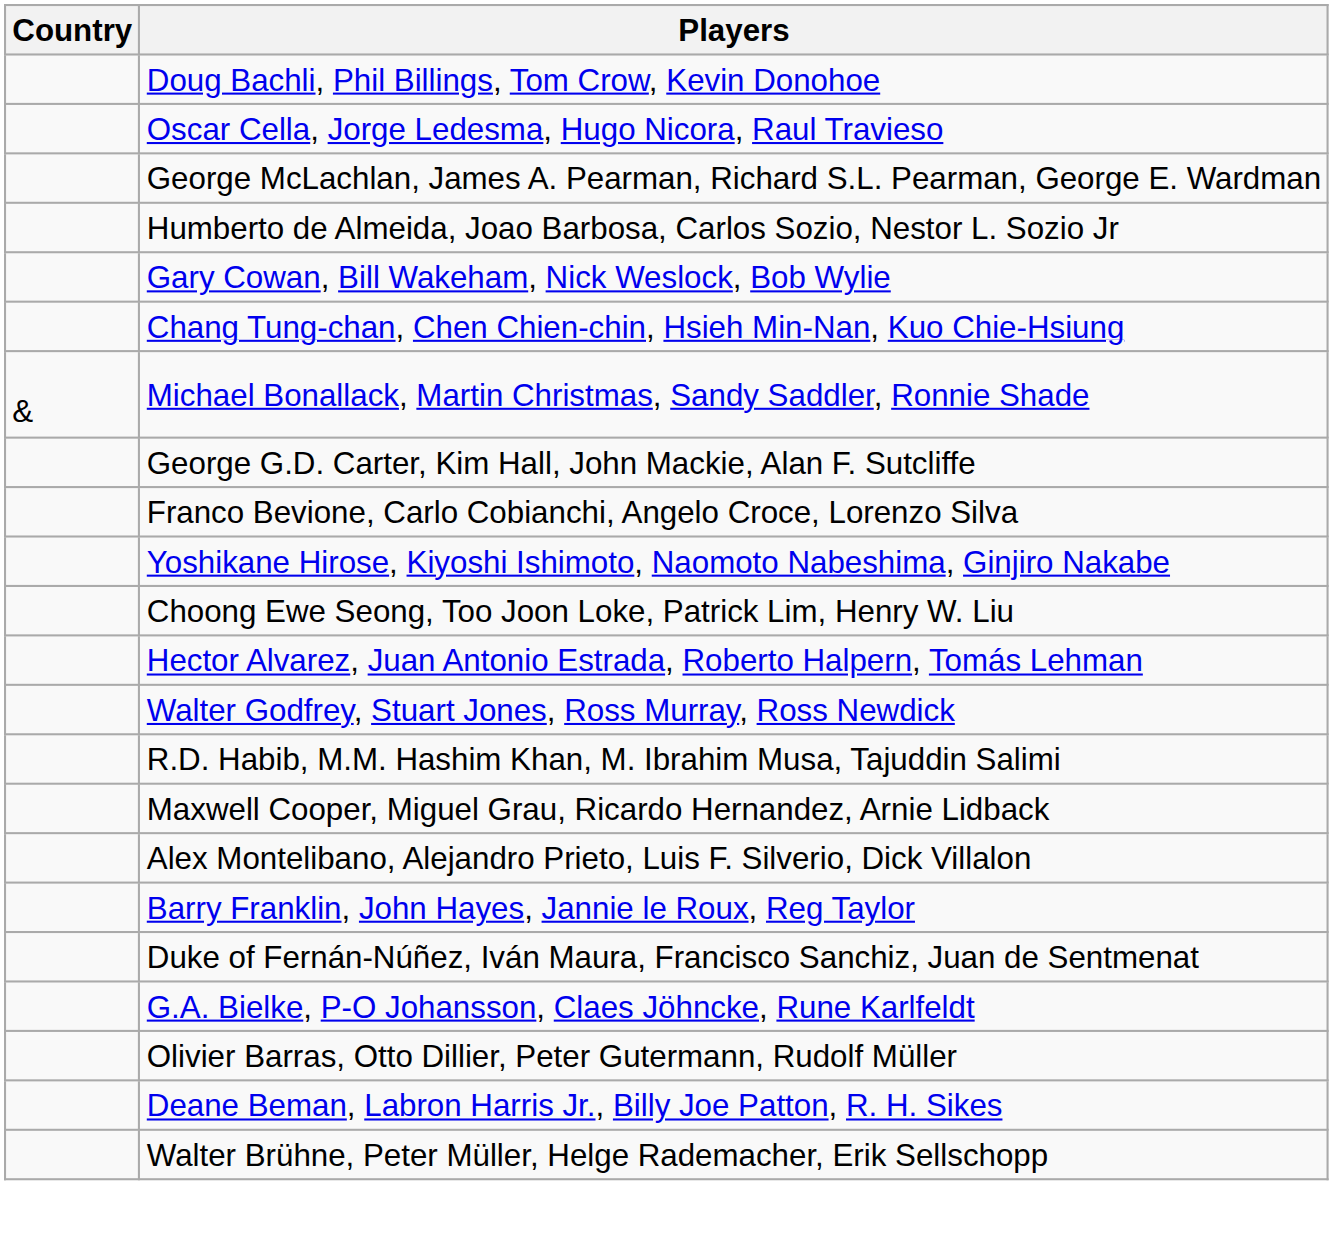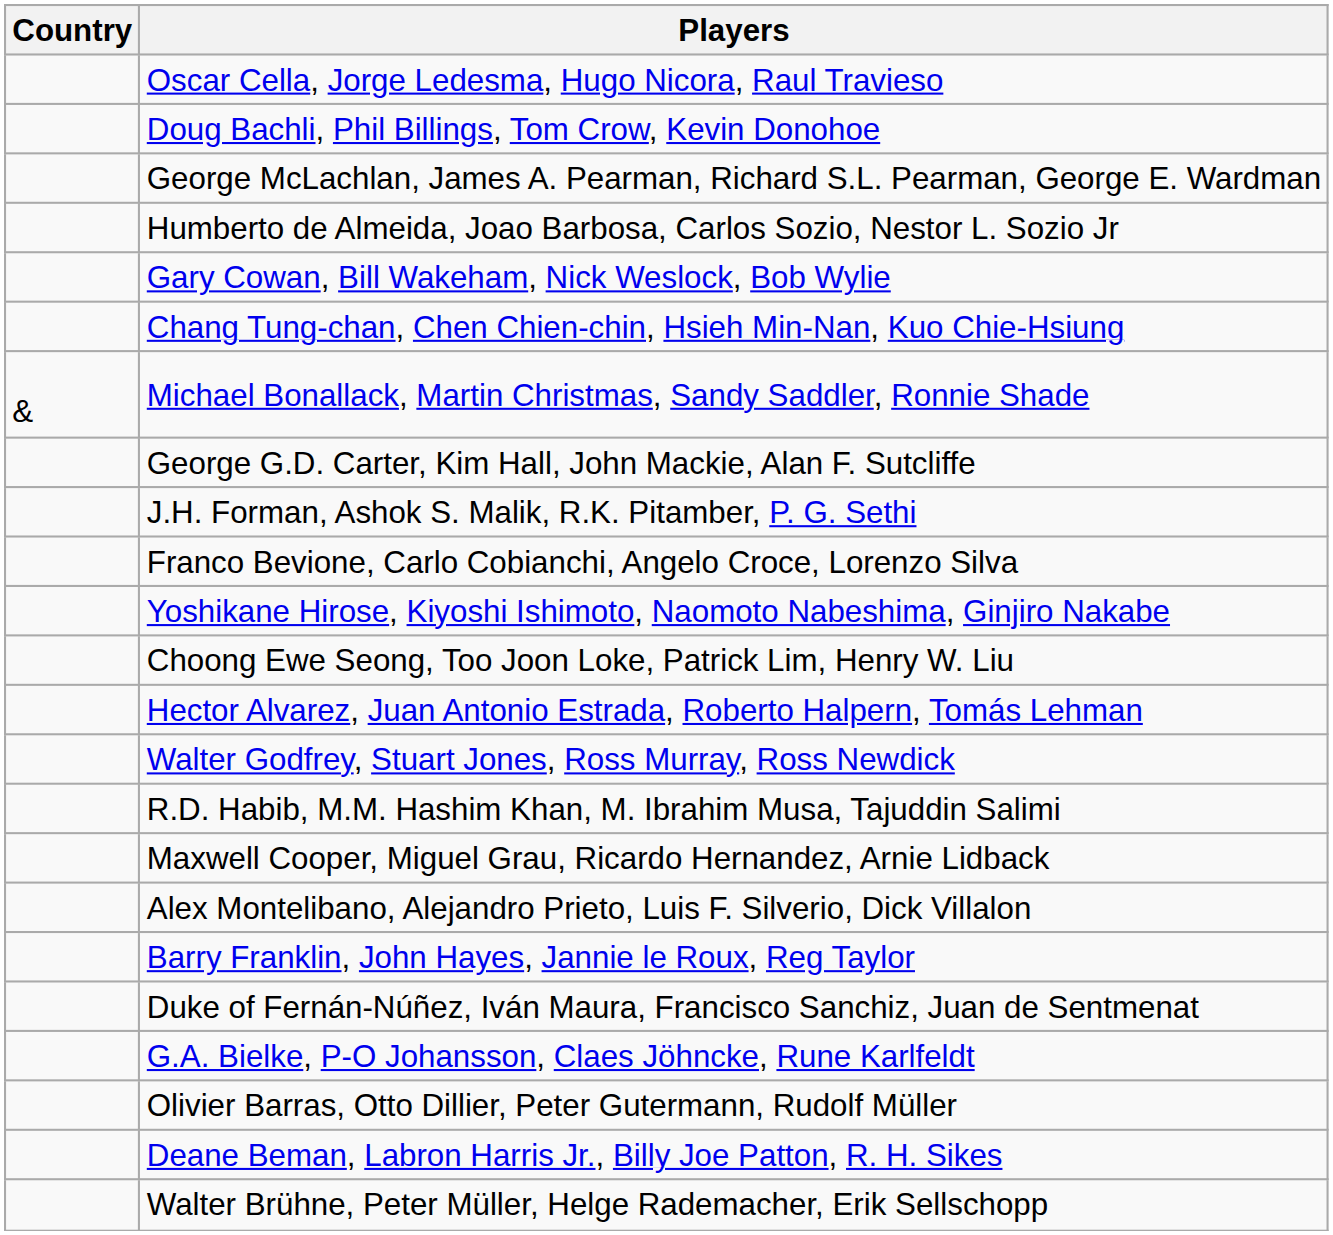 <table class="wikitable" style="font-size:95%;">
 <tr>
 <th>Country</th>
 <th>Players</th>
 </tr>
 <tr>
 <td></td>
-<td><a href='#'>Doug Bachli</a>, <a href='#'>Phil Billings</a>, <a href='#'>Tom Crow</a>, <a href='#'>Kevin Donohoe</a></td>
+<td><a href='#'>Oscar Cella</a>, <a href='#'>Jorge Ledesma</a>, <a href='#'>Hugo Nicora</a>, <a href='#'>Raul Travieso</a></td>
 </tr>
 <tr>
 <td></td>
-<td><a href='#'>Oscar Cella</a>, <a href='#'>Jorge Ledesma</a>, <a href='#'>Hugo Nicora</a>, <a href='#'>Raul Travieso</a></td>
+<td><a href='#'>Doug Bachli</a>, <a href='#'>Phil Billings</a>, <a href='#'>Tom Crow</a>, <a href='#'>Kevin Donohoe</a></td>
 </tr>
 <tr>
 <td></td>
 <td>George McLachlan, James A. Pearman, Richard S.L. Pearman, George E. Wardman</td>
 </tr>
 <tr>
 <td></td>
 <td>Humberto de Almeida, Joao Barbosa, Carlos Sozio, Nestor L. Sozio Jr</td>
 </tr>
 <tr>
 <td></td>
 <td><a href='#'>Gary Cowan</a>, <a href='#'>Bill Wakeham</a>, <a href='#'>Nick Weslock</a>, <a href='#'>Bob Wylie</a></td>
 </tr>
 <tr>
 <td></td>
 <td><a href='#'>Chang Tung-chan</a>, <a href='#'>Chen Chien-chin</a>, <a href='#'>Hsieh Min-Nan</a>, <a href='#'>Kuo Chie-Hsiung</a></td>
 </tr>
 <tr>
 <td><br>& </td>
 <td><a href='#'>Michael Bonallack</a>, <a href='#'>Martin Christmas</a>, <a href='#'>Sandy Saddler</a>, <a href='#'>Ronnie Shade</a></td>
 </tr>
 <tr>
 <td></td>
 <td>George G.D. Carter, Kim Hall, John Mackie, Alan F. Sutcliffe</td>
+</tr>
+<tr>
+<td></td>
+<td>J.H. Forman, Ashok S. Malik, R.K. Pitamber, <a href='#'>P. G. Sethi</a></td>
 </tr>
 <tr>
 <td></td>
 <td>Franco Bevione, Carlo Cobianchi, Angelo Croce, Lorenzo Silva</td>
 </tr>
 <tr>
 <td></td>
 <td><a href='#'>Yoshikane Hirose</a>, <a href='#'>Kiyoshi Ishimoto</a>, <a href='#'>Naomoto Nabeshima</a>, <a href='#'>Ginjiro Nakabe</a></td>
 </tr>
 <tr>
 <td></td>
 <td>Choong Ewe Seong, Too Joon Loke, Patrick Lim, Henry W. Liu</td>
 </tr>
 <tr>
 <td></td>
 <td><a href='#'>Hector Alvarez</a>, <a href='#'>Juan Antonio Estrada</a>, <a href='#'>Roberto Halpern</a>, <a href='#'>Tomás Lehman</a></td>
 </tr>
 <tr>
 <td></td>
 <td><a href='#'>Walter Godfrey</a>, <a href='#'>Stuart Jones</a>, <a href='#'>Ross Murray</a>, <a href='#'>Ross Newdick</a></td>
 </tr>
 <tr>
 <td></td>
 <td>R.D. Habib, M.M. Hashim Khan, M. Ibrahim Musa, Tajuddin Salimi</td>
 </tr>
 <tr>
 <td></td>
 <td>Maxwell Cooper, Miguel Grau, Ricardo Hernandez, Arnie Lidback</td>
 </tr>
 <tr>
 <td></td>
 <td>Alex Montelibano, Alejandro Prieto, Luis F. Silverio, Dick Villalon</td>
 </tr>
 <tr>
 <td></td>
 <td><a href='#'>Barry Franklin</a>, <a href='#'>John Hayes</a>, <a href='#'>Jannie le Roux</a>, <a href='#'>Reg Taylor</a></td>
 </tr>
 <tr>
 <td></td>
 <td>Duke of Fernán-Núñez, Iván Maura, Francisco Sanchiz, Juan de Sentmenat</td>
 </tr>
 <tr>
 <td></td>
 <td><a href='#'>G.A. Bielke</a>, <a href='#'>P-O Johansson</a>, <a href='#'>Claes Jöhncke</a>, <a href='#'>Rune Karlfeldt</a></td>
 </tr>
 <tr>
 <td></td>
 <td>Olivier Barras, Otto Dillier, Peter Gutermann, Rudolf Müller</td>
 </tr>
 <tr>
 <td></td>
 <td><a href='#'>Deane Beman</a>, <a href='#'>Labron Harris Jr.</a>, <a href='#'>Billy Joe Patton</a>, <a href='#'>R. H. Sikes</a></td>
 </tr>
 <tr>
 <td></td>
 <td>Walter Brühne, Peter Müller, Helge Rademacher, Erik Sellschopp</td>
 </tr>
 </table>
